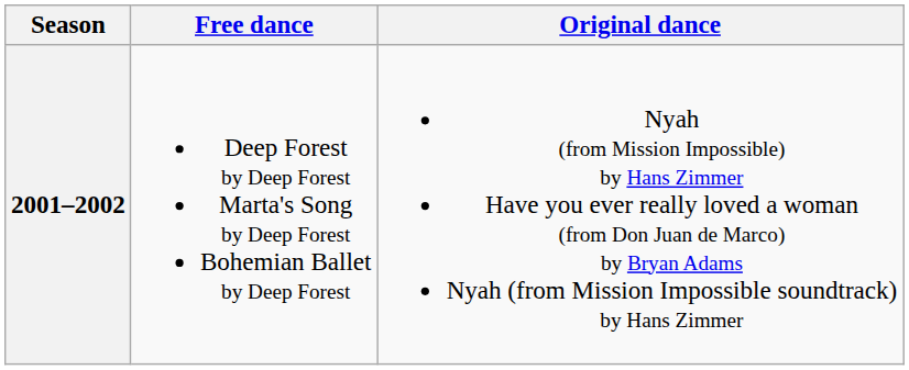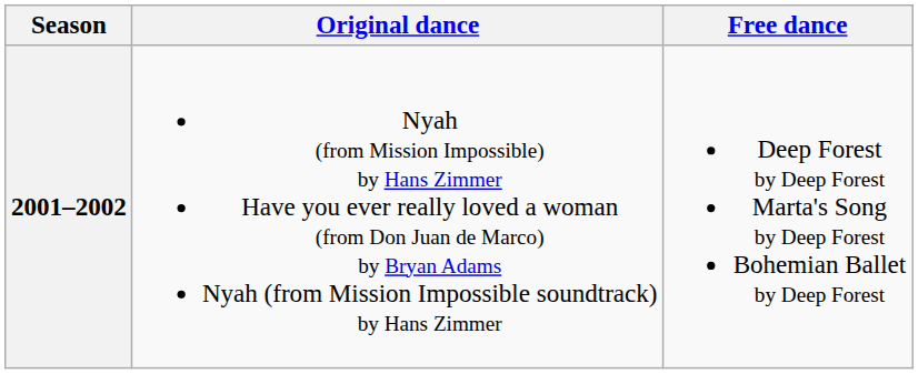 <table class=wikitable style=text-align:center>
 <tr>
 <th>Season</th>
+<th><a href='#'>Original dance</a></th>
 <th><a href='#'>Free dance</a></th>
-<th><a href='#'>Original dance</a></th>
 </tr>
 <tr>
 <th>2001–2002 <br></th>
+<td><br><ul><li>Nyah <br><small> (from Mission Impossible) <br> by <a href='#'>Hans Zimmer</a> </small></li><li>Have you ever really loved a woman <br><small> (from Don Juan de Marco) <br> by <a href='#'>Bryan Adams</a> </small></li><li>Nyah (from Mission Impossible soundtrack) <br><small> by Hans Zimmer </small></li></ul></td>
 <td><br><ul><li>Deep Forest <br><small> by Deep Forest </small></li><li>Marta's Song <br><small> by Deep Forest </small></li><li>Bohemian Ballet <br><small> by Deep Forest </small></li></ul></td>
-<td><br><ul><li>Nyah <br><small> (from Mission Impossible) <br> by <a href='#'>Hans Zimmer</a> </small></li><li>Have you ever really loved a woman <br><small> (from Don Juan de Marco) <br> by <a href='#'>Bryan Adams</a> </small></li><li>Nyah (from Mission Impossible soundtrack) <br><small> by Hans Zimmer </small></li></ul></td>
 </tr>
 </table>
